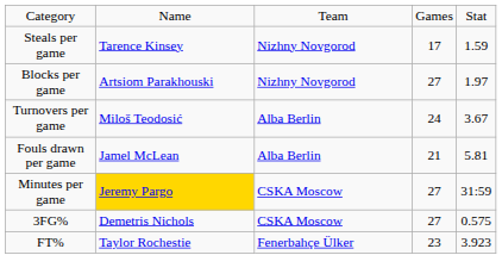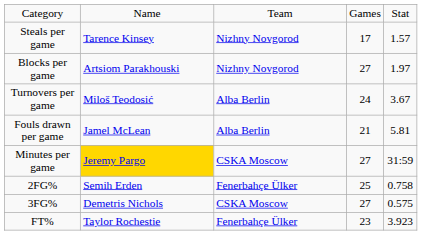 <table class="wikitable sortable" style="text-align: center">
 <tr>
 <td width=100>Category</td>
 <td width=180>Name</td>
 <td width=180>Team</td>
 <td width=40>Games</td>
 <td width=40>Stat</td>
 </tr>
 <tr>
 <td>Steals per game</td>
 <td align="left"> <a href='#'>Tarence Kinsey</a></td>
 <td align="left"> <a href='#'>Nizhny Novgorod</a></td>
 <td>17</td>
-<td>1.59</td>
+<td>1.57</td>
 </tr>
 <tr>
 <td>Blocks per game</td>
 <td align="left"> <a href='#'>Artsiom Parakhouski</a></td>
 <td align="left"> <a href='#'>Nizhny Novgorod</a></td>
 <td>27</td>
 <td>1.97</td>
 </tr>
 <tr>
 <td>Turnovers per game</td>
 <td align="left"> <a href='#'>Miloš Teodosić</a></td>
 <td align="left"> <a href='#'>Alba Berlin</a></td>
 <td>24</td>
 <td>3.67</td>
 </tr>
 <tr>
 <td>Fouls drawn per game</td>
 <td align="left"> <a href='#'>Jamel McLean</a></td>
 <td align="left"> <a href='#'>Alba Berlin</a></td>
 <td>21</td>
 <td>5.81</td>
 </tr>
 <tr>
 <td>Minutes per game</td>
 <td align="left" style="background: gold;"> <a href='#'>Jeremy Pargo</a></td>
 <td align="left"> <a href='#'>CSKA Moscow</a></td>
 <td>27</td>
 <td>31:59</td>
 </tr>
 <tr>
+<td>2FG%</td>
+<td align="left"> <a href='#'>Semih Erden</a></td>
+<td align="left"> <a href='#'>Fenerbahçe Ülker</a></td>
+<td>25</td>
+<td>0.758</td>
+</tr>
+<tr>
 <td>3FG%</td>
 <td align="left"> <a href='#'>Demetris Nichols</a></td>
 <td align="left"> <a href='#'>CSKA Moscow</a></td>
 <td>27</td>
 <td>0.575</td>
 </tr>
 <tr>
 <td>FT%</td>
 <td align="left"> <a href='#'>Taylor Rochestie</a></td>
 <td align="left"> <a href='#'>Fenerbahçe Ülker</a></td>
 <td>23</td>
 <td>3.923</td>
 </tr>
 </table>
